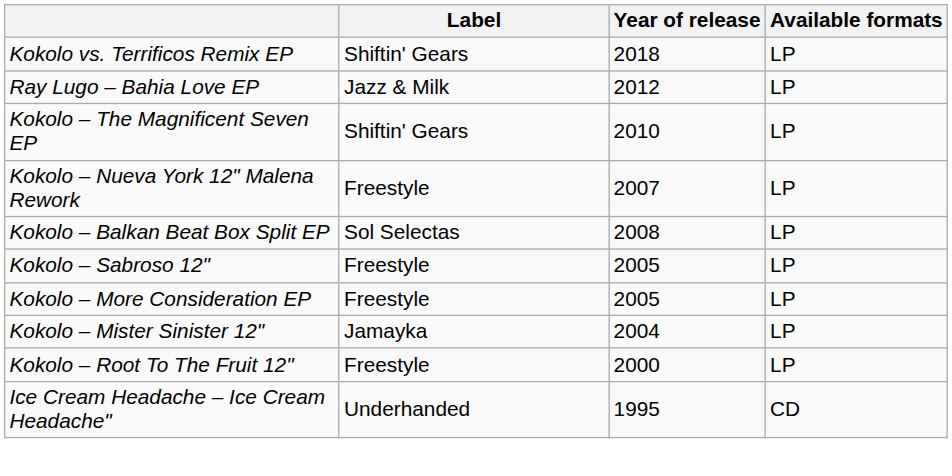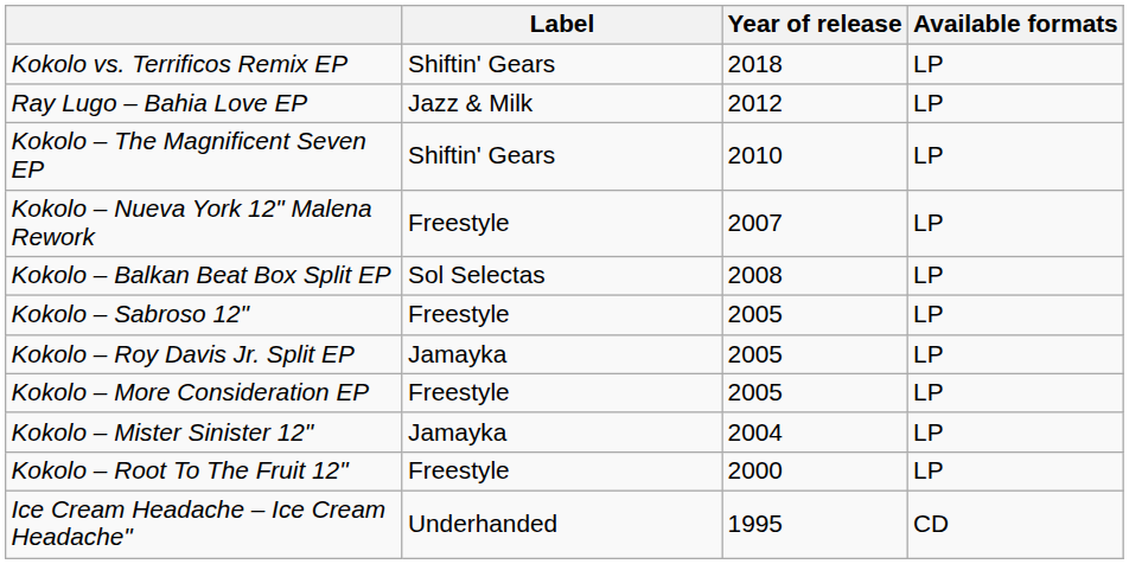 <table class="wikitable">
 <tr>
 <th width="250" centre></th>
 <th width="200">Label</th>
 <th>Year of release</th>
 <th>Available formats</th>
 </tr>
 <tr>
 <td ! width="200"><em>Kokolo vs. Terrificos Remix EP</em></td>
 <td>Shiftin' Gears</td>
 <td>2018</td>
 <td>LP</td>
 </tr>
 <tr>
 <td ! width="200"><em>Ray Lugo – Bahia Love EP</em></td>
 <td>Jazz & Milk</td>
 <td>2012</td>
 <td>LP</td>
 </tr>
 <tr>
 <td ! width="200"><em>Kokolo – The Magnificent Seven EP</em></td>
 <td>Shiftin' Gears</td>
 <td>2010</td>
 <td>LP</td>
 </tr>
 <tr>
 <td ! width="200"><em>Kokolo – Nueva York 12" Malena Rework</em></td>
 <td>Freestyle</td>
 <td>2007</td>
 <td>LP</td>
 </tr>
 <tr>
 <td ! width="200"><em>Kokolo – Balkan Beat Box Split EP</em></td>
 <td>Sol Selectas</td>
 <td>2008</td>
 <td>LP</td>
 </tr>
 <tr>
 <td ! width="200"><em>Kokolo – Sabroso 12"</em></td>
 <td>Freestyle</td>
 <td>2005</td>
 <td>LP</td>
 </tr>
 <tr>
+<td ! width="200"><em>Kokolo – Roy Davis Jr. Split EP</em></td>
+<td>Jamayka</td>
+<td>2005</td>
+<td>LP</td>
+</tr>
+<tr>
 <td ! width="200"><em>Kokolo – More Consideration EP</em></td>
 <td>Freestyle</td>
 <td>2005</td>
 <td>LP</td>
 </tr>
 <tr>
 <td ! width="200"><em>Kokolo – Mister Sinister 12"</em></td>
 <td>Jamayka</td>
 <td>2004</td>
 <td>LP</td>
 </tr>
 <tr>
 <td ! width="200"><em>Kokolo – Root To The Fruit 12"</em></td>
 <td>Freestyle</td>
 <td>2000</td>
 <td>LP</td>
 </tr>
 <tr>
 <td ! width="200"><em>Ice Cream Headache – Ice Cream Headache"</em></td>
 <td>Underhanded</td>
 <td>1995</td>
 <td>CD</td>
 </tr>
 </table>
